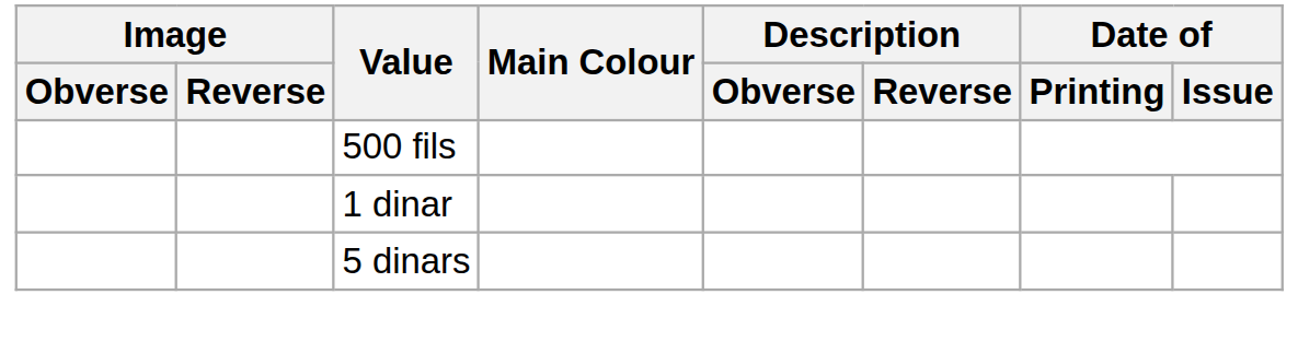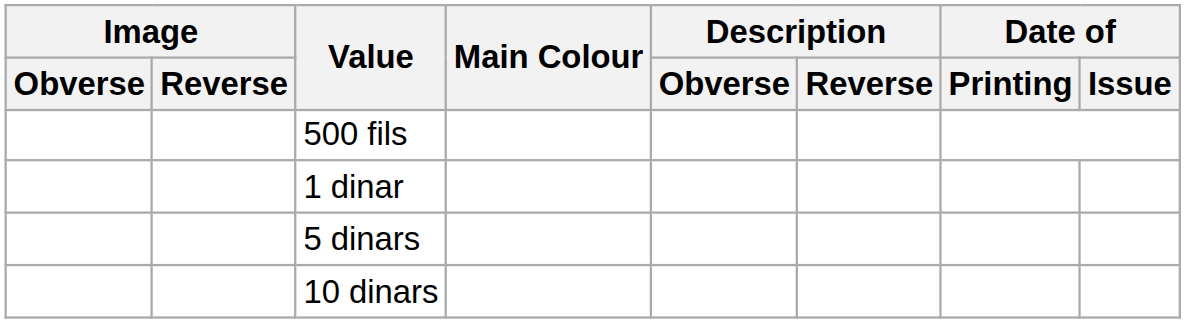 <table class="wikitable" style="font-size: 90%;margin:auto;background-color:white;">
 <tr>
 <th colspan="2">Image</th>
 <th rowspan="2">Value</th>
 <th rowspan="2">Main Colour</th>
 <th colspan="2">Description</th>
 <th colspan="2">Date of</th>
 </tr>
 <tr>
 <th>Obverse</th>
 <th>Reverse</th>
 <th>Obverse</th>
 <th>Reverse</th>
 <th>Printing</th>
 <th>Issue</th>
 </tr>
 <tr>
 <td></td>
 <td></td>
 <td>500 fils</td>
 <td></td>
 <td></td>
 <td></td>
 </tr>
 <tr>
 <td></td>
 <td></td>
 <td>1 dinar</td>
 <td></td>
 <td></td>
 <td></td>
 <td></td>
 <td></td>
 </tr>
 <tr>
 <td></td>
 <td></td>
 <td>5 dinars</td>
 <td></td>
 <td></td>
 <td></td>
 <td></td>
 <td></td>
 </tr>
+<tr>
+<td></td>
+<td></td>
+<td>10 dinars</td>
+<td></td>
+<td></td>
+<td></td>
+<td></td>
+<td></td>
+</tr>
 </table>
